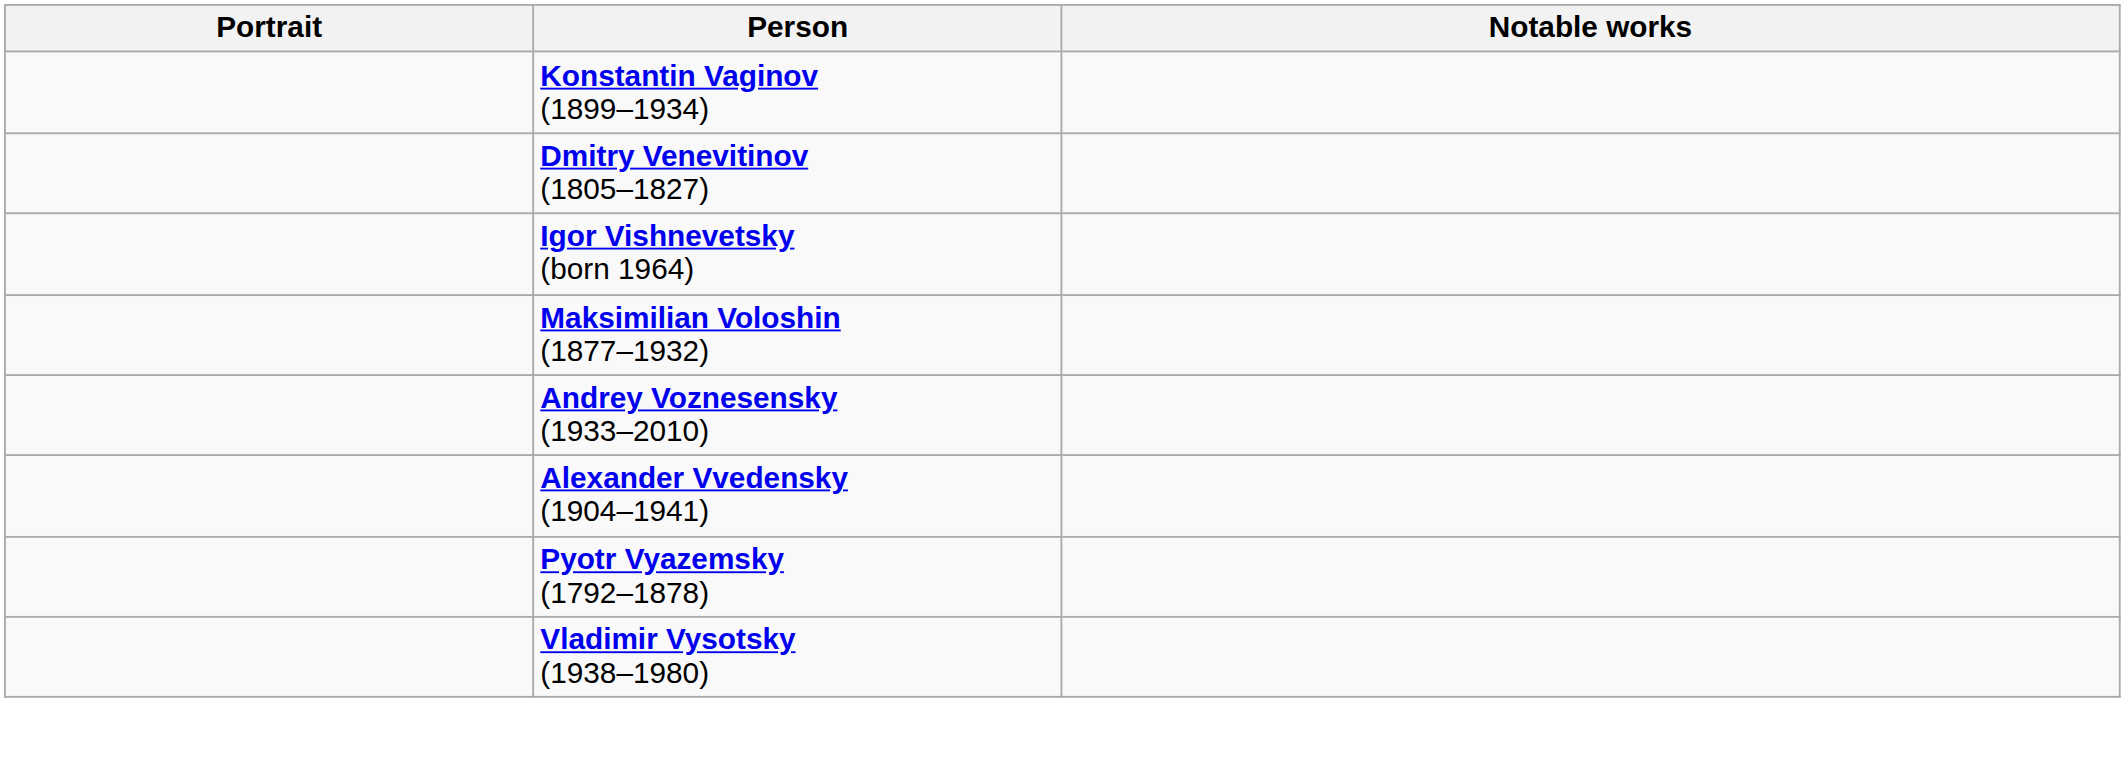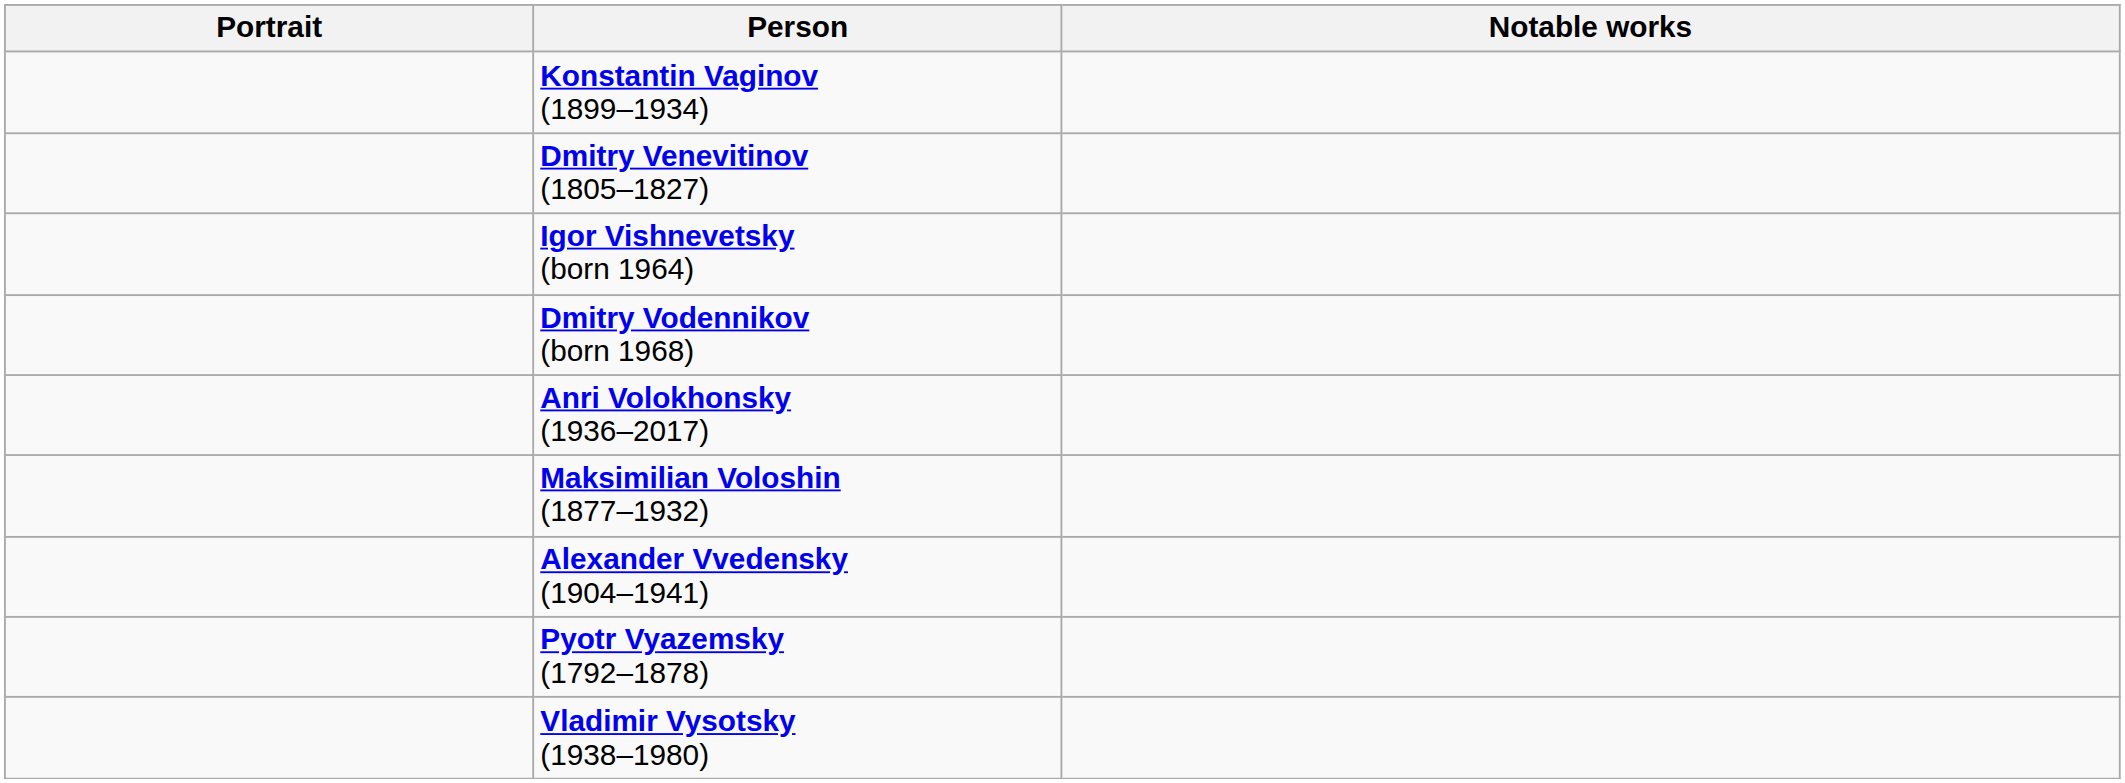 <table class="wikitable" style="width:90%;">
 <tr>
 <th style="width:25%;">Portrait</th>
 <th style="width:25%;">Person</th>
 <th style="width:50%;">Notable works</th>
 </tr>
 <tr>
 <td align=center></td>
 <td><strong><a href='#'>Konstantin Vaginov</a></strong> <br>(1899–1934)</td>
 <td></td>
 </tr>
 <tr>
 <td align=center></td>
 <td><strong><a href='#'>Dmitry Venevitinov</a></strong> <br>(1805–1827)</td>
 <td></td>
 </tr>
 <tr>
 <td align=center></td>
 <td><strong><a href='#'>Igor Vishnevetsky</a></strong> <br>(born 1964)</td>
 <td></td>
 </tr>
 <tr>
 <td align=center></td>
-<td><strong><a href='#'>Maksimilian Voloshin</a></strong><br> (1877–1932)</td>
+<td><strong><a href='#'>Dmitry Vodennikov</a></strong> <br>(born 1968)</td>
 <td></td>
 </tr>
 <tr>
 <td align=center></td>
-<td><strong><a href='#'>Andrey Voznesensky</a></strong> <br>(1933–2010)</td>
+<td><strong><a href='#'>Anri Volokhonsky</a></strong> <br>(1936–2017)</td>
+<td></td>
+</tr>
+<tr>
+<td align=center></td>
+<td><strong><a href='#'>Maksimilian Voloshin</a></strong><br> (1877–1932)</td>
 <td></td>
 </tr>
 <tr>
 <td align=center></td>
 <td><strong><a href='#'>Alexander Vvedensky</a></strong><br> (1904–1941)</td>
 <td></td>
 </tr>
 <tr>
 <td align=center></td>
 <td><strong><a href='#'>Pyotr Vyazemsky</a></strong><br> (1792–1878)</td>
 <td></td>
 </tr>
 <tr>
 <td align=center></td>
 <td><strong><a href='#'>Vladimir Vysotsky</a></strong> <br>(1938–1980)</td>
 <td></td>
 </tr>
 </table>
